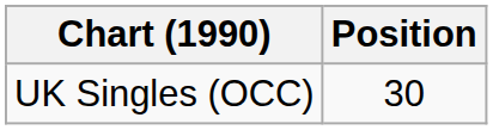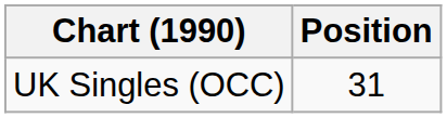 <table class="wikitable">
 <tr>
 <th>Chart (1990)</th>
 <th>Position</th>
 </tr>
 <tr>
 <td>UK Singles (OCC)</td>
-<td align="center">30</td>
+<td align="center">31</td>
 </tr>
 </table>
